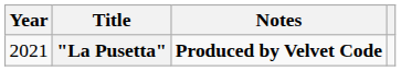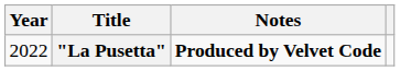 <table class="wikitable plainrowheaders sortable">
 <tr>
 <th scope="col">Year</th>
 <th scope="col">Title</th>
 <th scope="col">Notes</th>
 <th style="text-align: center;" class="unsortable"></th>
 </tr>
 <tr>
-<td>2021</td>
+<td>2022</td>
 <th>"La Pusetta"</th>
 <td><strong>Produced by Velvet Code</strong></td>
 <td style="text-align: center;"></td>
 </tr>
 </table>
